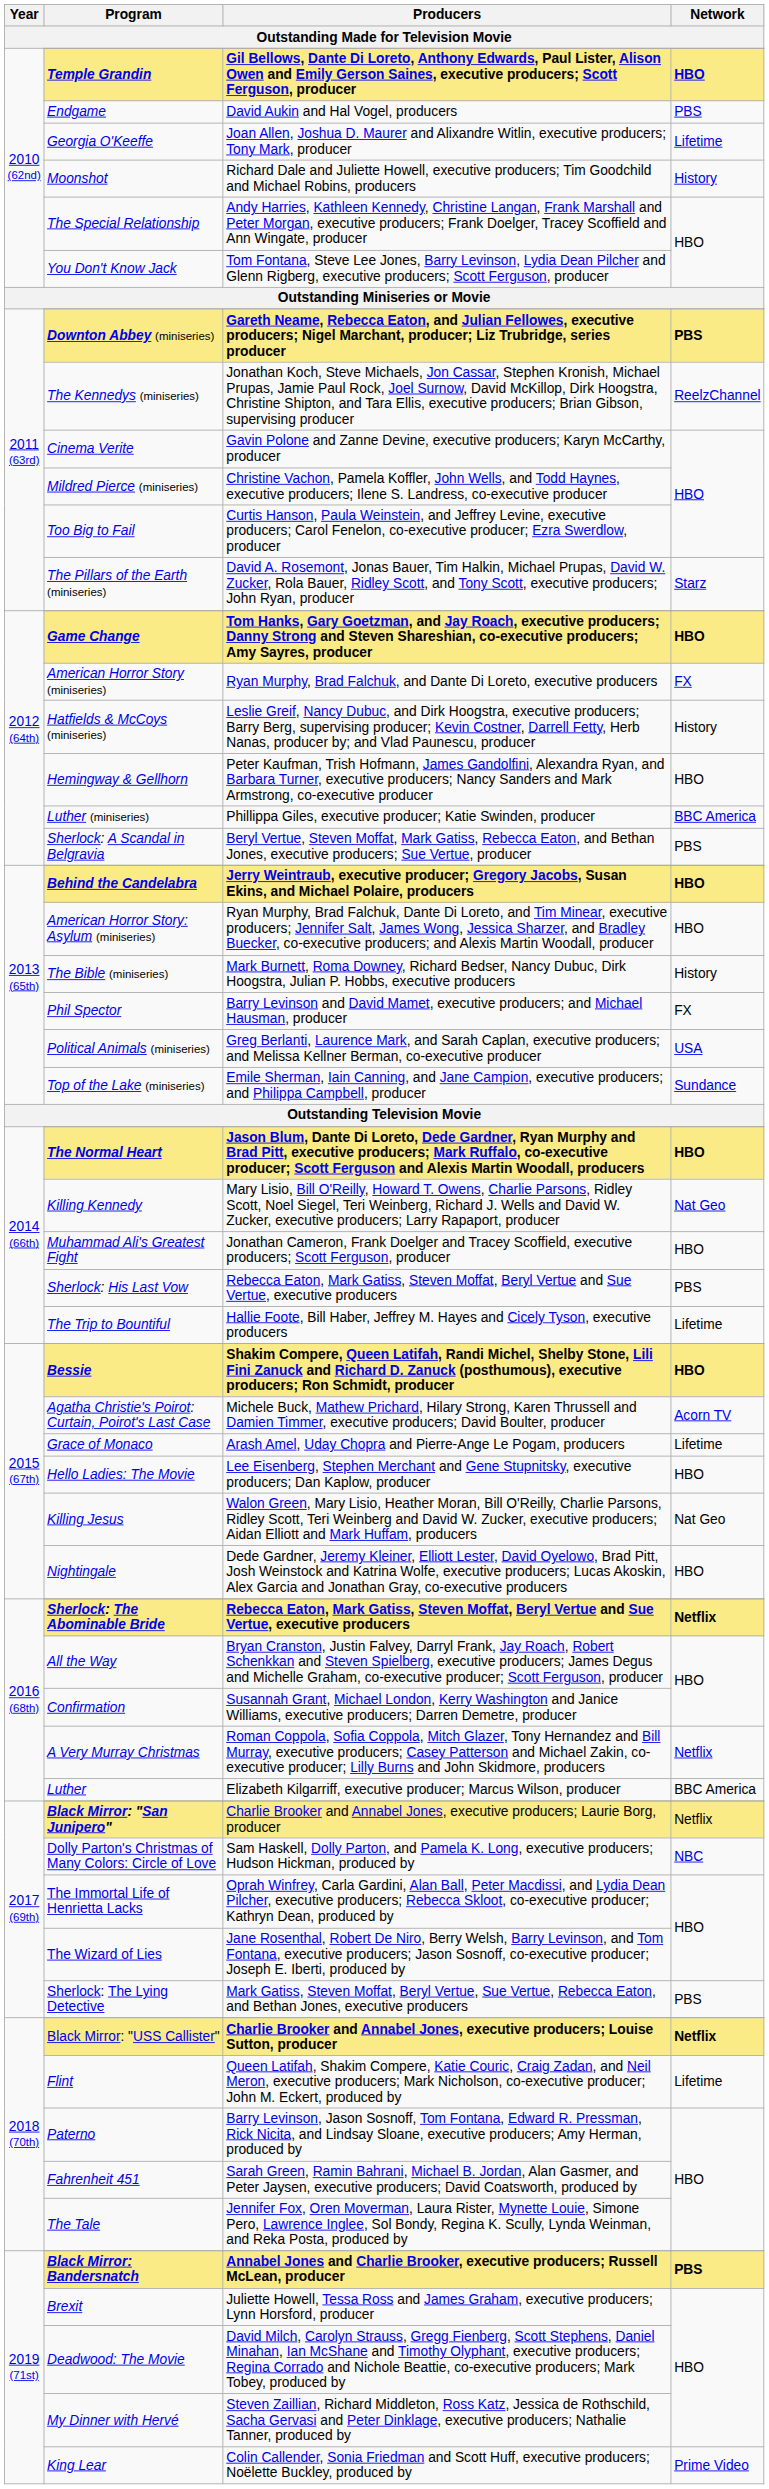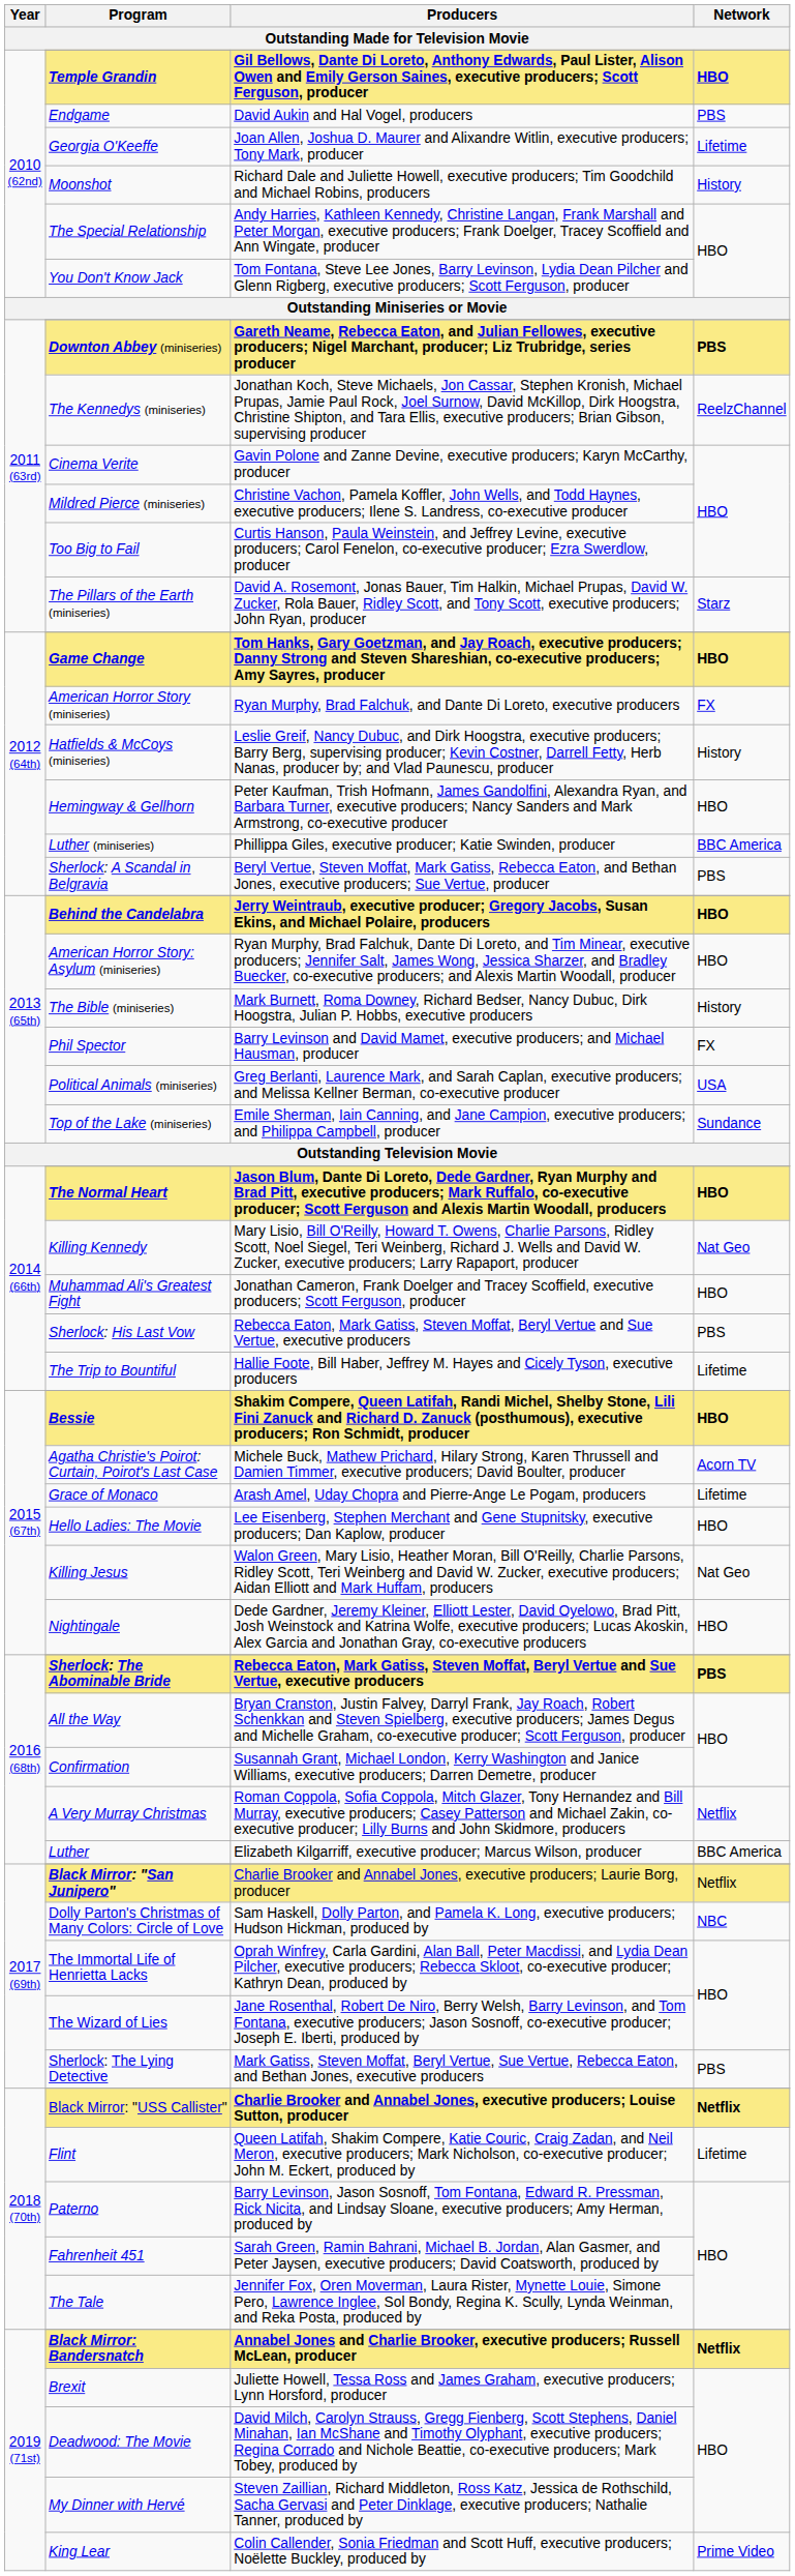 <table class="wikitable" style="width:100%">
 <tr bgcolor="#bebebe">
 <th width="5%">Year</th>
 <th width="25%">Program</th>
 <th width="65%">Producers</th>
 <th width="5%">Network</th>
 </tr>
 <tr>
 <th colspan=4>Outstanding Made for Television Movie</th>
 </tr>
 <tr>
 <td rowspan=7 style="text-align:center"><a href='#'>2010</a><br><small><a href='#'>(62nd)</a></small> </td>
 </tr>
 <tr style="background:#FAEB86">
 <td><strong><em><a href='#'>Temple Grandin</a></em></strong></td>
 <td><strong><a href='#'>Gil Bellows</a>, <a href='#'>Dante Di Loreto</a>, <a href='#'>Anthony Edwards</a>, Paul Lister, <a href='#'>Alison Owen</a> and <a href='#'>Emily Gerson Saines</a>, executive producers; <a href='#'>Scott Ferguson</a>, producer</strong></td>
 <td><strong><a href='#'>HBO</a></strong></td>
 </tr>
 <tr>
 <td><em><a href='#'>Endgame</a></em></td>
 <td><a href='#'>David Aukin</a> and Hal Vogel, producers</td>
 <td><a href='#'>PBS</a></td>
 </tr>
 <tr>
 <td><em><a href='#'>Georgia O'Keeffe</a></em></td>
 <td><a href='#'>Joan Allen</a>, <a href='#'>Joshua D. Maurer</a> and Alixandre Witlin, executive producers; <a href='#'>Tony Mark</a>, producer</td>
 <td><a href='#'>Lifetime</a></td>
 </tr>
 <tr>
 <td><em><a href='#'>Moonshot</a></em></td>
 <td>Richard Dale and Juliette Howell, executive producers; Tim Goodchild and Michael Robins, producers</td>
 <td><a href='#'>History</a></td>
 </tr>
 <tr>
 <td><em><a href='#'>The Special Relationship</a></em></td>
 <td><a href='#'>Andy Harries</a>, <a href='#'>Kathleen Kennedy</a>, <a href='#'>Christine Langan</a>, <a href='#'>Frank Marshall</a> and <a href='#'>Peter Morgan</a>, executive producers; Frank Doelger, Tracey Scoffield and Ann Wingate, producer</td>
 <td rowspan=2>HBO</td>
 </tr>
 <tr>
 <td><em><a href='#'>You Don't Know Jack</a></em></td>
 <td><a href='#'>Tom Fontana</a>, Steve Lee Jones, <a href='#'>Barry Levinson</a>, <a href='#'>Lydia Dean Pilcher</a> and Glenn Rigberg, executive producers; <a href='#'>Scott Ferguson</a>, producer</td>
 </tr>
 <tr>
 <th colspan=4>Outstanding Miniseries or Movie</th>
 </tr>
 <tr>
 <td rowspan=7 style="text-align:center"><a href='#'>2011</a><br><small><a href='#'>(63rd)</a></small><br><br></td>
 </tr>
 <tr style="background:#FAEB86">
 <td><strong><em><a href='#'>Downton Abbey</a></em></strong> <small>(miniseries)</small></td>
 <td><strong><a href='#'>Gareth Neame</a>, <a href='#'>Rebecca Eaton</a>, and <a href='#'>Julian Fellowes</a>, executive producers; Nigel Marchant, producer; Liz Trubridge, series producer</strong></td>
 <td><strong>PBS</strong></td>
 </tr>
 <tr>
 <td><em><a href='#'>The Kennedys</a></em> <small>(miniseries)</small></td>
 <td>Jonathan Koch, Steve Michaels, <a href='#'>Jon Cassar</a>, Stephen Kronish, Michael Prupas, Jamie Paul Rock, <a href='#'>Joel Surnow</a>, David McKillop, Dirk Hoogstra, Christine Shipton, and Tara Ellis, executive producers; Brian Gibson, supervising producer</td>
 <td><a href='#'>ReelzChannel</a></td>
 </tr>
 <tr>
 <td><em><a href='#'>Cinema Verite</a></em></td>
 <td><a href='#'>Gavin Polone</a> and Zanne Devine, executive producers; Karyn McCarthy, producer</td>
 <td rowspan="3"><a href='#'>HBO</a></td>
 </tr>
 <tr>
 <td><em><a href='#'>Mildred Pierce</a></em> <small>(miniseries)</small></td>
 <td><a href='#'>Christine Vachon</a>, Pamela Koffler, <a href='#'>John Wells</a>, and <a href='#'>Todd Haynes</a>, executive producers; Ilene S. Landress, co-executive producer</td>
 </tr>
 <tr>
 <td><em><a href='#'>Too Big to Fail</a></em></td>
 <td><a href='#'>Curtis Hanson</a>, <a href='#'>Paula Weinstein</a>, and Jeffrey Levine, executive producers; Carol Fenelon, co-executive producer; <a href='#'>Ezra Swerdlow</a>, producer</td>
 </tr>
 <tr>
 <td><em><a href='#'>The Pillars of the Earth</a></em> <small>(miniseries)</small></td>
 <td><a href='#'>David A. Rosemont</a>, Jonas Bauer, Tim Halkin, Michael Prupas, <a href='#'>David W. Zucker</a>, Rola Bauer, <a href='#'>Ridley Scott</a>, and <a href='#'>Tony Scott</a>, executive producers; John Ryan, producer</td>
 <td><a href='#'>Starz</a></td>
 </tr>
 <tr>
 <td rowspan=7 style="text-align:center"><a href='#'>2012</a><br><small><a href='#'>(64th)</a></small><br><br></td>
 </tr>
 <tr style="background:#FAEB86">
 <td><strong><em><a href='#'>Game Change</a></em></strong></td>
 <td><strong><a href='#'>Tom Hanks</a>, <a href='#'>Gary Goetzman</a>, and <a href='#'>Jay Roach</a>, executive producers; <a href='#'>Danny Strong</a> and Steven Shareshian, co-executive producers; Amy Sayres, producer</strong></td>
 <td><strong>HBO</strong></td>
 </tr>
 <tr>
 <td><em><a href='#'>American Horror Story</a></em> <small>(miniseries)</small></td>
 <td><a href='#'>Ryan Murphy</a>, <a href='#'>Brad Falchuk</a>, and Dante Di Loreto, executive producers</td>
 <td><a href='#'>FX</a></td>
 </tr>
 <tr>
 <td><em><a href='#'>Hatfields & McCoys</a></em> <small>(miniseries)</small></td>
 <td><a href='#'>Leslie Greif</a>, <a href='#'>Nancy Dubuc</a>, and Dirk Hoogstra, executive producers; Barry Berg, supervising producer; <a href='#'>Kevin Costner</a>, <a href='#'>Darrell Fetty</a>, Herb Nanas, producer by; and Vlad Paunescu, producer</td>
 <td>History</td>
 </tr>
 <tr>
 <td><em><a href='#'>Hemingway & Gellhorn</a></em></td>
 <td>Peter Kaufman, Trish Hofmann, <a href='#'>James Gandolfini</a>, Alexandra Ryan, and <a href='#'>Barbara Turner</a>, executive producers; Nancy Sanders and Mark Armstrong, co-executive producer</td>
 <td>HBO</td>
 </tr>
 <tr>
 <td><em><a href='#'>Luther</a></em> <small>(miniseries)</small></td>
 <td>Phillippa Giles, executive producer; Katie Swinden, producer</td>
 <td><a href='#'>BBC America</a></td>
 </tr>
 <tr>
 <td><em><a href='#'>Sherlock</a>: <a href='#'>A Scandal in Belgravia</a></em></td>
 <td><a href='#'>Beryl Vertue</a>, <a href='#'>Steven Moffat</a>, <a href='#'>Mark Gatiss</a>, <a href='#'>Rebecca Eaton</a>, and Bethan Jones, executive producers; <a href='#'>Sue Vertue</a>, producer</td>
 <td>PBS</td>
 </tr>
 <tr>
 <td rowspan=7 style="text-align:center"><a href='#'>2013</a><br><small><a href='#'>(65th)</a></small><br><br></td>
 </tr>
 <tr style="background:#FAEB86">
 <td><strong><em><a href='#'>Behind the Candelabra</a></em></strong></td>
 <td><strong><a href='#'>Jerry Weintraub</a>, executive producer; <a href='#'>Gregory Jacobs</a>, Susan Ekins, and Michael Polaire, producers</strong></td>
 <td><strong>HBO</strong></td>
 </tr>
 <tr>
 <td><em><a href='#'>American Horror Story: Asylum</a></em> <small>(miniseries)</small></td>
 <td>Ryan Murphy, Brad Falchuk, Dante Di Loreto, and <a href='#'>Tim Minear</a>, executive producers; <a href='#'>Jennifer Salt</a>, <a href='#'>James Wong</a>, <a href='#'>Jessica Sharzer</a>, and <a href='#'>Bradley Buecker</a>, co-executive producers; and Alexis Martin Woodall, producer</td>
 <td>HBO</td>
 </tr>
 <tr>
 <td><em><a href='#'>The Bible</a></em> <small>(miniseries)</small></td>
 <td><a href='#'>Mark Burnett</a>, <a href='#'>Roma Downey</a>, Richard Bedser, Nancy Dubuc, Dirk Hoogstra, Julian P. Hobbs, executive producers</td>
 <td>History</td>
 </tr>
 <tr>
 <td><em><a href='#'>Phil Spector</a></em></td>
 <td><a href='#'>Barry Levinson</a> and <a href='#'>David Mamet</a>, executive producers; and <a href='#'>Michael Hausman</a>, producer</td>
 <td>FX</td>
 </tr>
 <tr>
 <td><em><a href='#'>Political Animals</a></em> <small>(miniseries)</small></td>
 <td><a href='#'>Greg Berlanti</a>, <a href='#'>Laurence Mark</a>, and Sarah Caplan, executive producers; and Melissa Kellner Berman, co-executive producer</td>
 <td><a href='#'>USA</a></td>
 </tr>
 <tr>
 <td><em><a href='#'>Top of the Lake</a></em> <small>(miniseries)</small></td>
 <td><a href='#'>Emile Sherman</a>, <a href='#'>Iain Canning</a>, and <a href='#'>Jane Campion</a>, executive producers; and <a href='#'>Philippa Campbell</a>, producer</td>
 <td><a href='#'>Sundance</a></td>
 </tr>
 <tr>
 <th colspan=4>Outstanding Television Movie</th>
 </tr>
 <tr>
 <td rowspan=6 style="text-align:center"><a href='#'>2014</a><br><small><a href='#'>(66th)</a></small> </td>
 </tr>
 <tr style="background:#FAEB86">
 <td><strong><em><a href='#'>The Normal Heart</a></em></strong></td>
 <td><strong><a href='#'>Jason Blum</a>, Dante Di Loreto, <a href='#'>Dede Gardner</a>, Ryan Murphy and <a href='#'>Brad Pitt</a>, executive producers; <a href='#'>Mark Ruffalo</a>, co-executive producer; <a href='#'>Scott Ferguson</a> and Alexis Martin Woodall, producers</strong></td>
 <td><strong>HBO</strong></td>
 </tr>
 <tr>
 <td><em><a href='#'>Killing Kennedy</a></em></td>
 <td>Mary Lisio, <a href='#'>Bill O'Reilly</a>, <a href='#'>Howard T. Owens</a>, <a href='#'>Charlie Parsons</a>, Ridley Scott, Noel Siegel, Teri Weinberg, Richard J. Wells and David W. Zucker, executive producers; Larry Rapaport, producer</td>
 <td><a href='#'>Nat Geo</a></td>
 </tr>
 <tr>
 <td><em><a href='#'>Muhammad Ali's Greatest Fight</a></em></td>
 <td>Jonathan Cameron, Frank Doelger and Tracey Scoffield, executive producers; <a href='#'>Scott Ferguson</a>, producer</td>
 <td>HBO</td>
 </tr>
 <tr>
 <td><em><a href='#'>Sherlock</a>: <a href='#'>His Last Vow</a></em></td>
 <td><a href='#'>Rebecca Eaton</a>, <a href='#'>Mark Gatiss</a>, <a href='#'>Steven Moffat</a>, <a href='#'>Beryl Vertue</a> and <a href='#'>Sue Vertue</a>, executive producers</td>
 <td>PBS</td>
 </tr>
 <tr>
 <td><em><a href='#'>The Trip to Bountiful</a></em></td>
 <td><a href='#'>Hallie Foote</a>, Bill Haber, Jeffrey M. Hayes and <a href='#'>Cicely Tyson</a>, executive producers</td>
 <td>Lifetime</td>
 </tr>
 <tr>
 <td rowspan=7 style="text-align:center"><a href='#'>2015</a><br><small><a href='#'>(67th)</a></small> </td>
 </tr>
 <tr style="background:#FAEB86">
 <td><strong><em><a href='#'>Bessie</a></em></strong></td>
 <td><strong>Shakim Compere, <a href='#'>Queen Latifah</a>, Randi Michel, Shelby Stone, <a href='#'>Lili Fini Zanuck</a> and <a href='#'>Richard D. Zanuck</a> (posthumous), executive producers; Ron Schmidt, producer</strong></td>
 <td><strong>HBO</strong></td>
 </tr>
 <tr>
 <td><em><a href='#'>Agatha Christie's Poirot</a>: <a href='#'>Curtain, Poirot's Last Case</a></em></td>
 <td>Michele Buck, <a href='#'>Mathew Prichard</a>, Hilary Strong, Karen Thrussell and <a href='#'>Damien Timmer</a>, executive producers; David Boulter, producer</td>
 <td><a href='#'>Acorn TV</a></td>
 </tr>
 <tr>
 <td><em><a href='#'>Grace of Monaco</a></em></td>
 <td><a href='#'>Arash Amel</a>, <a href='#'>Uday Chopra</a> and Pierre-Ange Le Pogam, producers</td>
 <td>Lifetime</td>
 </tr>
 <tr>
 <td><em><a href='#'>Hello Ladies: The Movie</a></em></td>
 <td><a href='#'>Lee Eisenberg</a>, <a href='#'>Stephen Merchant</a> and <a href='#'>Gene Stupnitsky</a>, executive producers; Dan Kaplow, producer</td>
 <td>HBO</td>
 </tr>
 <tr>
 <td><em><a href='#'>Killing Jesus</a></em></td>
 <td><a href='#'>Walon Green</a>, Mary Lisio, Heather Moran, Bill O'Reilly, Charlie Parsons, Ridley Scott, Teri Weinberg and David W. Zucker, executive producers; Aidan Elliott and <a href='#'>Mark Huffam</a>, producers</td>
 <td>Nat Geo</td>
 </tr>
 <tr>
 <td><em><a href='#'>Nightingale</a></em></td>
 <td>Dede Gardner, <a href='#'>Jeremy Kleiner</a>, <a href='#'>Elliott Lester</a>, <a href='#'>David Oyelowo</a>, Brad Pitt, Josh Weinstock and Katrina Wolfe, executive producers; Lucas Akoskin, Alex Garcia and Jonathan Gray, co-executive producers</td>
 <td>HBO</td>
 </tr>
 <tr>
 <td rowspan=6 style="text-align:center"><a href='#'>2016</a><br><small><a href='#'>(68th)</a></small><br></td>
 </tr>
 <tr style="background:#FAEB86" |>
 <td><strong><em><a href='#'>Sherlock</a>: <a href='#'>The Abominable Bride</a></em></strong></td>
 <td><strong><a href='#'>Rebecca Eaton</a>, <a href='#'>Mark Gatiss</a>, <a href='#'>Steven Moffat</a>, <a href='#'>Beryl Vertue</a> and <a href='#'>Sue Vertue</a>, executive producers</strong></td>
-<td><strong>Netflix</strong></td>
+<td><strong>PBS</strong></td>
 </tr>
 <tr>
 <td><em><a href='#'>All the Way</a></em></td>
 <td><a href='#'>Bryan Cranston</a>, Justin Falvey, Darryl Frank, <a href='#'>Jay Roach</a>, <a href='#'>Robert Schenkkan</a> and <a href='#'>Steven Spielberg</a>, executive producers; James Degus and Michelle Graham, co-executive producer; <a href='#'>Scott Ferguson</a>, producer</td>
 <td rowspan=2>HBO</td>
 </tr>
 <tr>
 <td><em><a href='#'>Confirmation</a></em></td>
 <td><a href='#'>Susannah Grant</a>, <a href='#'>Michael London</a>, <a href='#'>Kerry Washington</a> and Janice Williams, executive producers; Darren Demetre, producer</td>
 </tr>
 <tr>
 <td><em><a href='#'>A Very Murray Christmas</a></em></td>
 <td><a href='#'>Roman Coppola</a>, <a href='#'>Sofia Coppola</a>, <a href='#'>Mitch Glazer</a>, Tony Hernandez and <a href='#'>Bill Murray</a>, executive producers; <a href='#'>Casey Patterson</a> and Michael Zakin, co-executive producer; <a href='#'>Lilly Burns</a> and John Skidmore, producers</td>
 <td><a href='#'>Netflix</a></td>
 </tr>
 <tr>
 <td><em><a href='#'>Luther</a></em></td>
 <td>Elizabeth Kilgarriff, executive producer; Marcus Wilson, producer</td>
 <td>BBC America</td>
 </tr>
 <tr>
 <td rowspan=6 style="text-align:center"><a href='#'>2017</a><br><small><a href='#'>(69th)</a></small><br></td>
 </tr>
 <tr style="background:#FAEB86" |>
 <td><strong><em><a href='#'>Black Mirror</a><em>: "<a href='#'>San Junipero</a>"<strong></td>
 <td></strong><a href='#'>Charlie Brooker</a> and <a href='#'>Annabel Jones</a>, executive producers; Laurie Borg, producer<strong></td>
 <td></strong>Netflix<strong></td>
 </tr>
 <tr>
 <td></em><a href='#'>Dolly Parton's Christmas of Many Colors: Circle of Love</a><em></td>
 <td>Sam Haskell, <a href='#'>Dolly Parton</a>, and <a href='#'>Pamela K. Long</a>, executive producers; Hudson Hickman, produced by</td>
 <td><a href='#'>NBC</a></td>
 </tr>
 <tr>
 <td></em><a href='#'>The Immortal Life of Henrietta Lacks</a><em></td>
 <td><a href='#'>Oprah Winfrey</a>, Carla Gardini, <a href='#'>Alan Ball</a>, <a href='#'>Peter Macdissi</a>, and <a href='#'>Lydia Dean Pilcher</a>, executive producers; <a href='#'>Rebecca Skloot</a>, co-executive producer; Kathryn Dean, produced by</td>
 <td rowspan="2">HBO</td>
 </tr>
 <tr>
 <td></em><a href='#'>The Wizard of Lies</a><em></td>
 <td><a href='#'>Jane Rosenthal</a>, <a href='#'>Robert De Niro</a>, Berry Welsh, <a href='#'>Barry Levinson</a>, and <a href='#'>Tom Fontana</a>, executive producers; Jason Sosnoff, co-executive producer; Joseph E. Iberti, produced by</td>
 </tr>
 <tr>
 <td></em><a href='#'>Sherlock</a>: <a href='#'>The Lying Detective</a><em></td>
 <td><a href='#'>Mark Gatiss</a>, <a href='#'>Steven Moffat</a>, <a href='#'>Beryl Vertue</a>, <a href='#'>Sue Vertue</a>, <a href='#'>Rebecca Eaton</a>, and Bethan Jones, executive producers</td>
 <td>PBS</td>
 </tr>
 <tr>
 <td rowspan=6 style="text-align:center"><a href='#'>2018</a><br><small><a href='#'>(70th)</a></small><br></td>
 </tr>
 <tr style="background:#FAEB86" |>
 <td></em></strong><a href='#'>Black Mirror</a></em>: "<a href='#'>USS Callister</a>"</strong></td>
 <td><strong><a href='#'>Charlie Brooker</a> and <a href='#'>Annabel Jones</a>, executive producers; Louise Sutton, producer</strong></td>
 <td><strong>Netflix</strong></td>
 </tr>
 <tr>
 <td><em><a href='#'>Flint</a></em></td>
 <td><a href='#'>Queen Latifah</a>, Shakim Compere, <a href='#'>Katie Couric</a>, <a href='#'>Craig Zadan</a>, and <a href='#'>Neil Meron</a>, executive producers; Mark Nicholson, co-executive producer; John M. Eckert, produced by</td>
 <td>Lifetime</td>
 </tr>
 <tr>
 <td><em><a href='#'>Paterno</a></em></td>
 <td><a href='#'>Barry Levinson</a>, Jason Sosnoff, <a href='#'>Tom Fontana</a>, <a href='#'>Edward R. Pressman</a>, <a href='#'>Rick Nicita</a>, and Lindsay Sloane, executive producers; Amy Herman, produced by</td>
 <td rowspan=3>HBO</td>
 </tr>
 <tr>
 <td><em><a href='#'>Fahrenheit 451</a></em></td>
 <td><a href='#'>Sarah Green</a>, <a href='#'>Ramin Bahrani</a>, <a href='#'>Michael B. Jordan</a>, Alan Gasmer, and Peter Jaysen, executive producers; David Coatsworth, produced by</td>
 </tr>
 <tr>
 <td><em><a href='#'>The Tale</a></em></td>
 <td><a href='#'>Jennifer Fox</a>, <a href='#'>Oren Moverman</a>, Laura Rister, <a href='#'>Mynette Louie</a>, Simone Pero, <a href='#'>Lawrence Inglee</a>, Sol Bondy, Regina K. Scully, Lynda Weinman, and Reka Posta, produced by</td>
 </tr>
 <tr>
 <td rowspan=6 style="text-align:center"><a href='#'>2019</a><br><small><a href='#'>(71st)</a></small><br></td>
 </tr>
 <tr style="background:#FAEB86">
 <td><strong><em><a href='#'>Black Mirror: Bandersnatch</a></em></strong></td>
 <td><strong><a href='#'>Annabel Jones</a> and <a href='#'>Charlie Brooker</a>, executive producers; Russell McLean, producer</strong></td>
-<td><strong>PBS</strong></td>
+<td><strong>Netflix</strong></td>
 </tr>
 <tr>
 <td><em><a href='#'>Brexit</a></em></td>
 <td>Juliette Howell, <a href='#'>Tessa Ross</a> and <a href='#'>James Graham</a>, executive producers; Lynn Horsford, producer</td>
 <td rowspan=3>HBO</td>
 </tr>
 <tr>
 <td><em><a href='#'>Deadwood: The Movie</a></em></td>
 <td><a href='#'>David Milch</a>, <a href='#'>Carolyn Strauss</a>, <a href='#'>Gregg Fienberg</a>, <a href='#'>Scott Stephens</a>, <a href='#'>Daniel Minahan</a>, <a href='#'>Ian McShane</a> and <a href='#'>Timothy Olyphant</a>, executive producers; <a href='#'>Regina Corrado</a> and Nichole Beattie, co-executive producers; Mark Tobey, produced by</td>
 </tr>
 <tr>
 <td><em><a href='#'>My Dinner with Hervé</a></em></td>
 <td><a href='#'>Steven Zaillian</a>, Richard Middleton, <a href='#'>Ross Katz</a>, Jessica de Rothschild, <a href='#'>Sacha Gervasi</a> and <a href='#'>Peter Dinklage</a>, executive producers; Nathalie Tanner, produced by</td>
 </tr>
 <tr>
 <td><em><a href='#'>King Lear</a></em></td>
 <td><a href='#'>Colin Callender</a>, <a href='#'>Sonia Friedman</a> and Scott Huff, executive producers; Noëlette Buckley, produced by</td>
 <td><a href='#'>Prime Video</a></td>
 </tr>
 </table>
